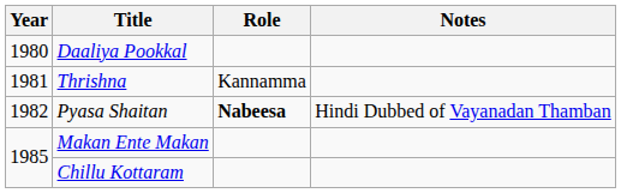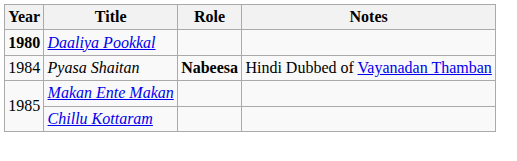 <table class="wikitable sortable">
 <tr>
 <th scope="col">Year</th>
 <th scope="col">Title</th>
 <th scope="col">Role</th>
 <th scope="col" class="unsortable">Notes</th>
 </tr>
 <tr>
-<td>1980</td>
+<td><strong>1980</strong></td>
 <td><em><a href='#'>Daaliya Pookkal</a></em></td>
 <td></td>
 <td></td>
 </tr>
 <tr>
-<td>1981</td>
-<td><em><a href='#'>Thrishna</a></em></td>
-<td>Kannamma</td>
-<td></td>
-</tr>
-<tr>
-<td>1982</td>
+<td>1984</td>
 <td><em>Pyasa Shaitan</em></td>
 <td><strong>Nabeesa</strong></td>
 <td>Hindi Dubbed of <a href='#'>Vayanadan Thamban</a></td>
 </tr>
 <tr>
 <td rowspan=2>1985</td>
 <td><em><a href='#'>Makan Ente Makan</a></em></td>
 <td></td>
 <td></td>
 </tr>
 <tr>
 <td><em><a href='#'>Chillu Kottaram</a></em></td>
 <td></td>
 <td></td>
 </tr>
 <tr>
 </tr>
 </table>
